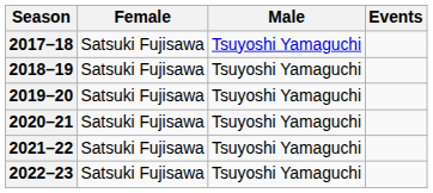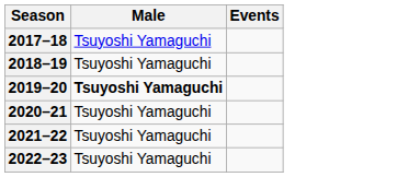 <table class="wikitable">
 <tr>
 <th scope="col">Season</th>
-<th scope="col">Female</th>
 <th scope="col">Male</th>
 <th scope="col">Events</th>
 </tr>
 <tr>
 <th scope="row">2017–18</th>
-<td>Satsuki Fujisawa</td>
 <td><a href='#'>Tsuyoshi Yamaguchi</a></td>
 <td></td>
 </tr>
 <tr>
 <th scope="row">2018–19</th>
-<td>Satsuki Fujisawa</td>
 <td>Tsuyoshi Yamaguchi</td>
 <td></td>
 </tr>
 <tr>
 <th scope="row">2019–20</th>
-<td>Satsuki Fujisawa</td>
-<td>Tsuyoshi Yamaguchi</td>
+<td><strong>Tsuyoshi Yamaguchi</strong></td>
 <td></td>
 </tr>
 <tr>
 <th scope="row">2020–21</th>
-<td>Satsuki Fujisawa</td>
 <td>Tsuyoshi Yamaguchi</td>
 <td></td>
 </tr>
 <tr>
 <th scope="row">2021–22</th>
-<td>Satsuki Fujisawa</td>
 <td>Tsuyoshi Yamaguchi</td>
 <td></td>
 </tr>
 <tr>
 <th scope="row">2022–23</th>
-<td>Satsuki Fujisawa</td>
 <td>Tsuyoshi Yamaguchi</td>
 <td></td>
 </tr>
 </table>
